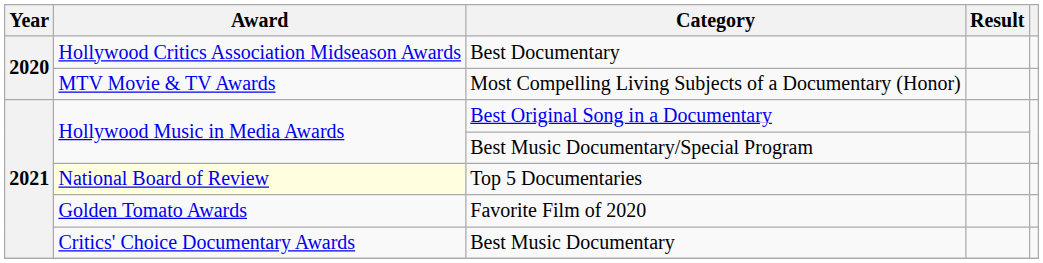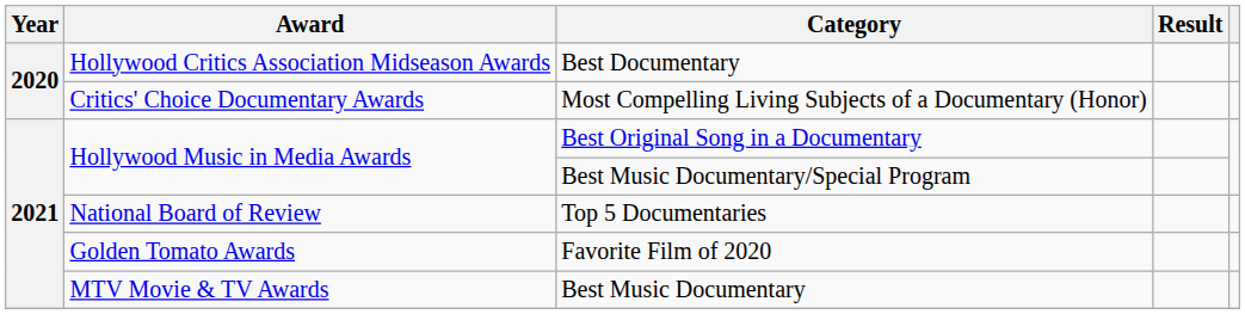 <table class="wikitable plainrowheaders">
 <tr>
 <th>Year</th>
 <th>Award</th>
 <th>Category</th>
 <th>Result</th>
 <th></th>
 </tr>
 <tr>
 <th rowspan="2" scope="row">2020</th>
 <td><a href='#'>Hollywood Critics Association Midseason Awards</a></td>
 <td>Best Documentary</td>
 <td></td>
 <td align=center></td>
 </tr>
 <tr>
-<td><a href='#'>MTV Movie & TV Awards</a></td>
+<td><a href='#'>Critics' Choice Documentary Awards</a></td>
 <td>Most Compelling Living Subjects of a Documentary (Honor)</td>
 <td></td>
 <td align=center></td>
 </tr>
 <tr>
 <th rowspan="5" scope="row">2021</th>
 <td rowspan="2"><a href='#'>Hollywood Music in Media Awards</a></td>
 <td><a href='#'>Best Original Song in a Documentary</a></td>
 <td></td>
 <td rowspan="2" align=center></td>
 </tr>
 <tr>
 <td>Best Music Documentary/Special Program</td>
 <td></td>
 </tr>
 <tr>
-<td style="background: lightyellow;"><a href='#'>National Board of Review</a></td>
+<td><a href='#'>National Board of Review</a></td>
 <td>Top 5 Documentaries</td>
 <td></td>
 <td align=center></td>
 </tr>
 <tr>
 <td><a href='#'>Golden Tomato Awards</a></td>
 <td>Favorite Film of 2020</td>
 <td></td>
 <td align=center></td>
 </tr>
 <tr>
-<td><a href='#'>Critics' Choice Documentary Awards</a></td>
+<td><a href='#'>MTV Movie & TV Awards</a></td>
 <td>Best Music Documentary</td>
 <td></td>
 <td align=center></td>
 </tr>
 <tr>
 </tr>
 </table>
